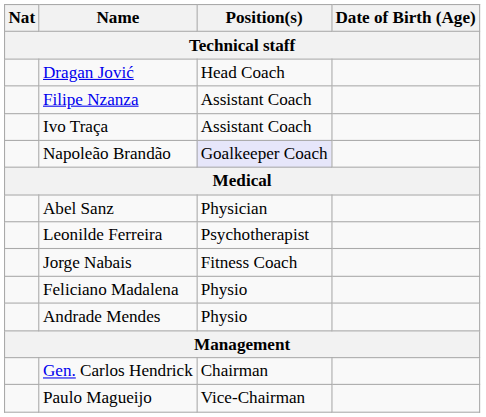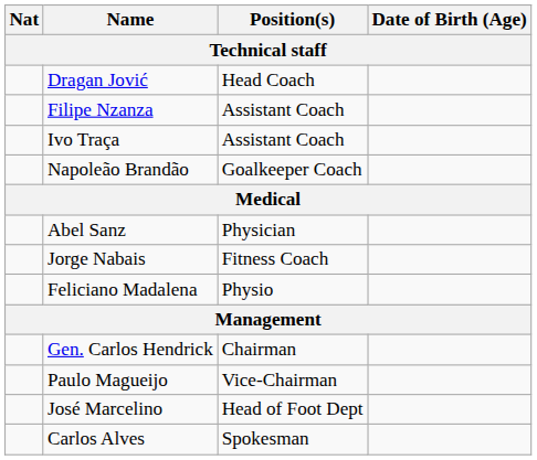 <table class="wikitable ve-ce-branchNode ve-ce-tableNode">
 <tr>
 <th>Nat</th>
 <th>Name</th>
 <th>Position(s)</th>
 <th>Date of Birth (Age)</th>
 </tr>
 <tr>
 <th colspan="4">Technical staff</th>
 </tr>
 <tr>
 <td></td>
 <td><a href='#'>Dragan Jović</a></td>
 <td>Head Coach</td>
 <td></td>
 </tr>
 <tr>
 <td></td>
 <td><a href='#'>Filipe Nzanza</a></td>
 <td>Assistant Coach</td>
 <td></td>
 </tr>
 <tr>
 <td></td>
 <td>Ivo Traça</td>
 <td>Assistant Coach</td>
 <td></td>
 </tr>
 <tr>
 <td></td>
 <td>Napoleão Brandão</td>
-<td style="background: lavender;">Goalkeeper Coach</td>
+<td>Goalkeeper Coach</td>
 <td></td>
 </tr>
 <tr>
 <th colspan="4">Medical</th>
 </tr>
 <tr>
 <td></td>
 <td>Abel Sanz</td>
 <td>Physician</td>
 <td></td>
 </tr>
 <tr>
 <td></td>
-<td>Leonilde Ferreira</td>
-<td>Psychotherapist</td>
-<td></td>
-</tr>
-<tr>
-<td></td>
 <td>Jorge Nabais</td>
 <td>Fitness Coach</td>
 <td></td>
 </tr>
 <tr>
 <td></td>
 <td>Feliciano Madalena</td>
-<td>Physio</td>
-<td></td>
-</tr>
-<tr>
-<td></td>
-<td>Andrade Mendes</td>
 <td>Physio</td>
 <td></td>
 </tr>
 <tr>
 <th colspan="4">Management</th>
 </tr>
 <tr>
 <td></td>
 <td><a href='#'>Gen.</a> Carlos Hendrick</td>
 <td>Chairman</td>
 <td></td>
 </tr>
 <tr>
 <td></td>
 <td>Paulo Magueijo</td>
 <td>Vice-Chairman</td>
 <td></td>
 </tr>
+<tr>
+<td></td>
+<td>José Marcelino</td>
+<td>Head of Foot Dept</td>
+<td></td>
+</tr>
+<tr>
+<td></td>
+<td>Carlos Alves</td>
+<td>Spokesman</td>
+<td></td>
+</tr>
 </table>
